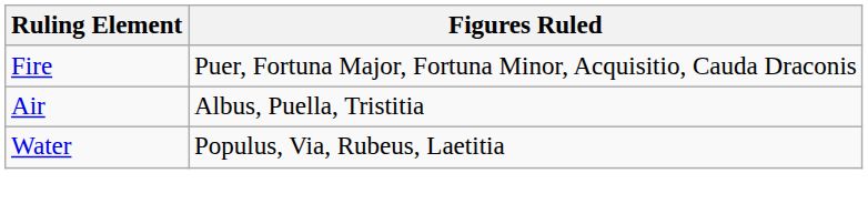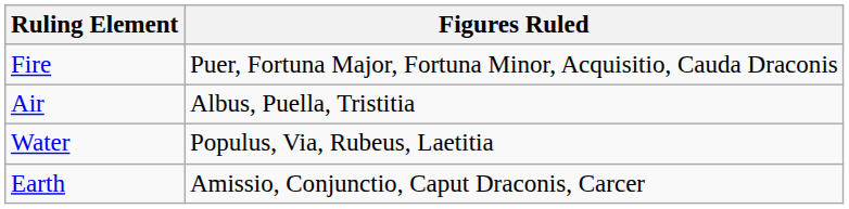 <table class="wikitable">
 <tr>
 <th>Ruling Element</th>
 <th>Figures Ruled</th>
 </tr>
 <tr>
 <td><a href='#'>Fire</a></td>
 <td>Puer, Fortuna Major, Fortuna Minor, Acquisitio, Cauda Draconis</td>
 </tr>
 <tr>
 <td><a href='#'>Air</a></td>
 <td>Albus, Puella, Tristitia</td>
 </tr>
 <tr>
 <td><a href='#'>Water</a></td>
 <td>Populus, Via, Rubeus, Laetitia</td>
 </tr>
+<tr>
+<td><a href='#'>Earth</a></td>
+<td>Amissio, Conjunctio, Caput Draconis, Carcer</td>
+</tr>
 </table>
